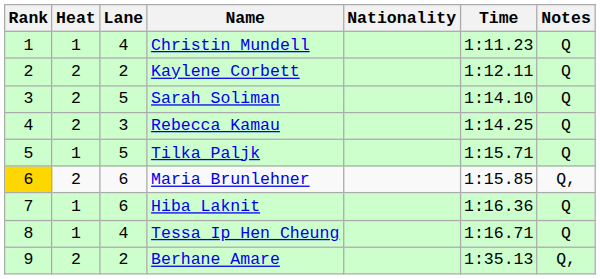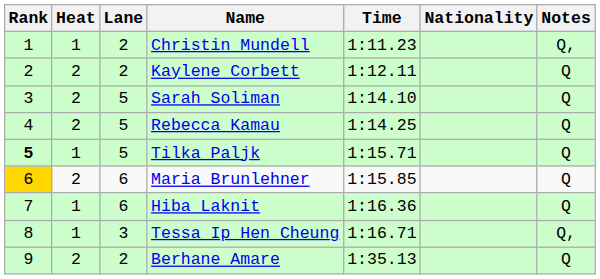 <table class="wikitable sortable" style="text-align:center">
 <tr>
 <th>Rank</th>
 <th>Heat</th>
 <th>Lane</th>
 <th>Name</th>
+<th>Time</th>
 <th>Nationality</th>
-<th>Time</th>
 <th>Notes</th>
 </tr>
 <tr bgcolor=ccffcc>
 <td>1</td>
 <td>1</td>
-<td>4</td>
+<td>2</td>
 <td align=left><a href='#'>Christin Mundell</a></td>
+<td>1:11.23</td>
 <td align=left></td>
-<td>1:11.23</td>
-<td>Q</td>
+<td>Q, </td>
 </tr>
 <tr bgcolor=ccffcc>
 <td>2</td>
 <td>2</td>
 <td>2</td>
 <td align=left><a href='#'>Kaylene Corbett</a></td>
+<td>1:12.11</td>
 <td align=left></td>
-<td>1:12.11</td>
 <td>Q</td>
 </tr>
 <tr bgcolor=ccffcc>
 <td>3</td>
 <td>2</td>
 <td>5</td>
 <td align=left><a href='#'>Sarah Soliman</a></td>
+<td>1:14.10</td>
 <td align=left></td>
-<td>1:14.10</td>
 <td>Q</td>
 </tr>
 <tr bgcolor=ccffcc>
 <td>4</td>
 <td>2</td>
-<td>3</td>
+<td>5</td>
 <td align=left><a href='#'>Rebecca Kamau</a></td>
+<td>1:14.25</td>
 <td align=left></td>
-<td>1:14.25</td>
 <td>Q</td>
 </tr>
 <tr bgcolor=ccffcc>
-<td>5</td>
+<td><strong>5</strong></td>
 <td>1</td>
 <td>5</td>
 <td align=left><a href='#'>Tilka Paljk</a></td>
+<td>1:15.71</td>
 <td align=left></td>
-<td>1:15.71</td>
 <td>Q</td>
 </tr>
 <tr>
 <td style="background: gold;">6</td>
 <td>2</td>
 <td>6</td>
 <td align=left><a href='#'>Maria Brunlehner</a></td>
+<td>1:15.85</td>
 <td align=left></td>
-<td>1:15.85</td>
-<td>Q, </td>
+<td>Q</td>
 </tr>
 <tr bgcolor=ccffcc>
 <td>7</td>
 <td>1</td>
 <td>6</td>
 <td align=left><a href='#'>Hiba Laknit</a></td>
+<td>1:16.36</td>
 <td align=left></td>
-<td>1:16.36</td>
 <td>Q</td>
 </tr>
 <tr bgcolor=ccffcc>
 <td>8</td>
 <td>1</td>
-<td>4</td>
+<td>3</td>
 <td align=left><a href='#'>Tessa Ip Hen Cheung</a></td>
+<td>1:16.71</td>
 <td align=left></td>
-<td>1:16.71</td>
-<td>Q</td>
+<td>Q, </td>
 </tr>
 <tr bgcolor=ccffcc>
 <td>9</td>
 <td>2</td>
 <td>2</td>
 <td align=left><a href='#'>Berhane Amare</a></td>
+<td>1:35.13</td>
 <td align=left></td>
-<td>1:35.13</td>
-<td>Q, </td>
+<td>Q</td>
 </tr>
 </table>
